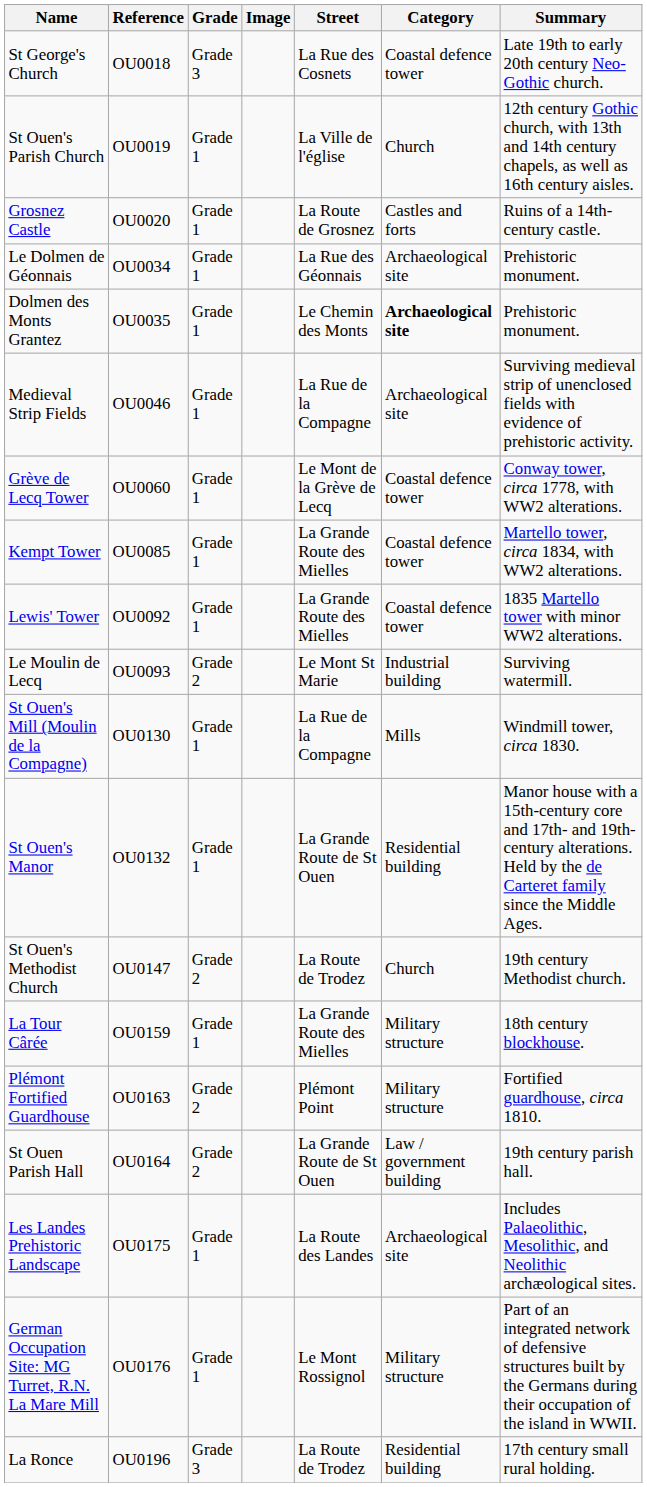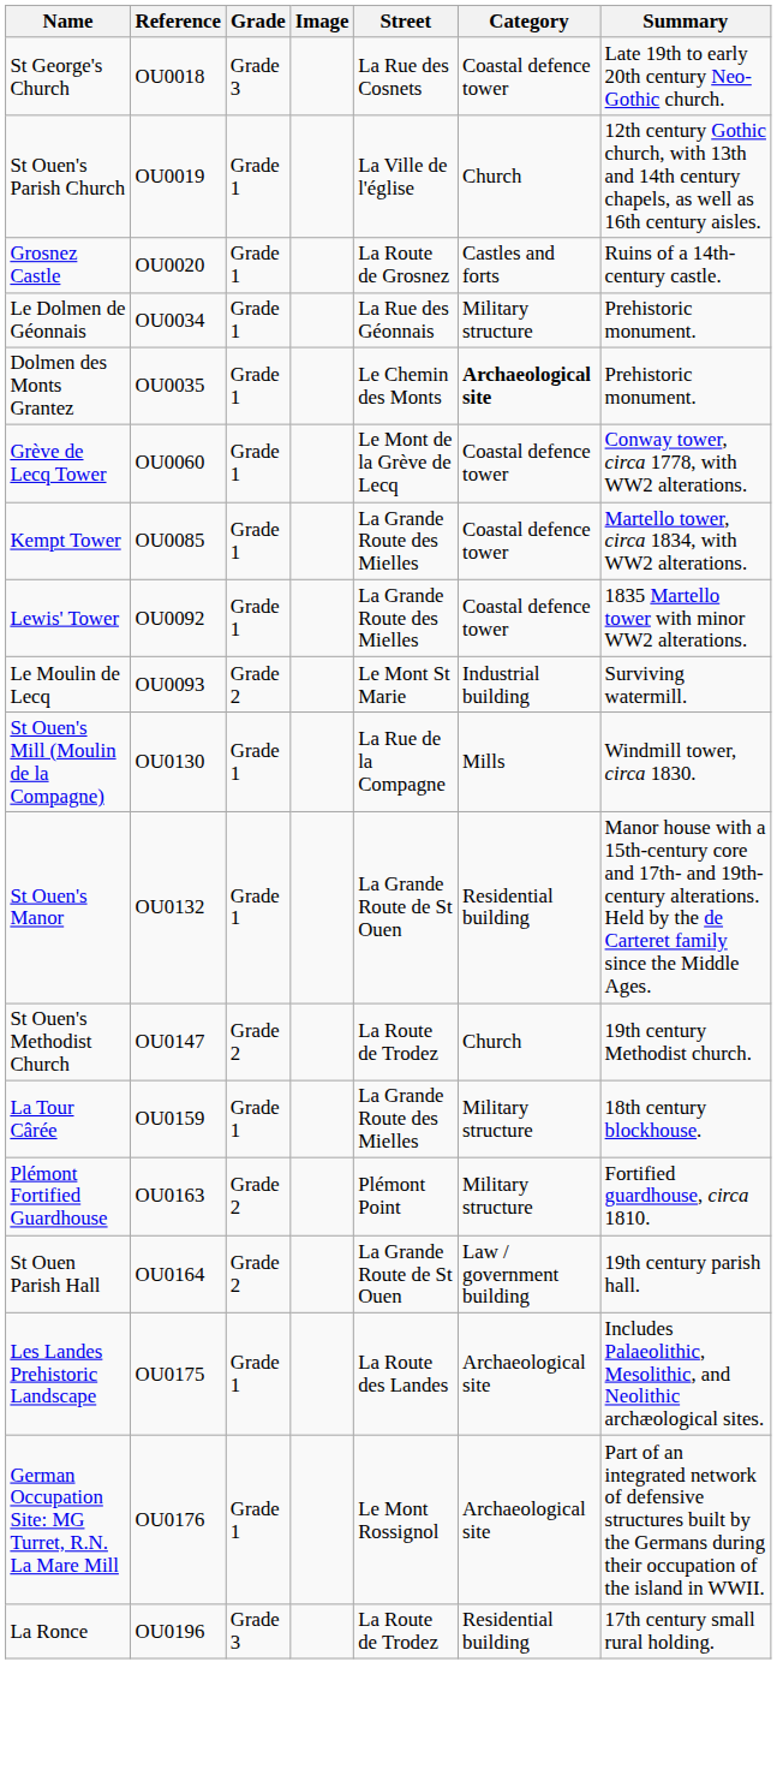 <table class="wikitable sortable">
 <tr>
 <th>Name</th>
 <th>Reference</th>
 <th>Grade</th>
 <th>Image</th>
 <th>Street</th>
 <th>Category</th>
 <th>Summary</th>
 </tr>
 <tr>
 <td>St George's Church</td>
 <td>OU0018</td>
 <td>Grade 3</td>
 <td></td>
 <td>La Rue des Cosnets</td>
 <td>Coastal defence tower</td>
 <td>Late 19th to early 20th century <a href='#'>Neo-Gothic</a> church.</td>
 </tr>
 <tr>
 <td>St Ouen's Parish Church</td>
 <td>OU0019</td>
 <td>Grade 1</td>
 <td></td>
 <td>La Ville de l'église</td>
 <td>Church</td>
 <td>12th century <a href='#'>Gothic</a> church, with 13th and 14th century chapels, as well as 16th century aisles.</td>
 </tr>
 <tr>
 <td><a href='#'>Grosnez Castle</a></td>
 <td>OU0020</td>
 <td>Grade 1</td>
 <td></td>
 <td>La Route de Grosnez</td>
 <td>Castles and forts</td>
 <td>Ruins of a 14th-century castle.</td>
 </tr>
 <tr>
 <td>Le Dolmen de Géonnais</td>
 <td>OU0034</td>
 <td>Grade 1</td>
 <td></td>
 <td>La Rue des Géonnais</td>
-<td>Archaeological site</td>
+<td>Military structure</td>
 <td>Prehistoric monument.</td>
 </tr>
 <tr>
 <td>Dolmen des Monts Grantez</td>
 <td>OU0035</td>
 <td>Grade 1</td>
 <td></td>
 <td>Le Chemin des Monts</td>
 <td><strong>Archaeological site</strong></td>
 <td>Prehistoric monument.</td>
-</tr>
-<tr>
-<td>Medieval Strip Fields</td>
-<td>OU0046</td>
-<td>Grade 1</td>
-<td></td>
-<td>La Rue de la Compagne</td>
-<td>Archaeological site</td>
-<td>Surviving medieval strip of unenclosed fields with evidence of prehistoric activity.</td>
 </tr>
 <tr>
 <td><a href='#'>Grève de Lecq Tower</a></td>
 <td>OU0060</td>
 <td>Grade 1</td>
 <td></td>
 <td>Le Mont de la Grève de Lecq</td>
 <td>Coastal defence tower</td>
 <td><a href='#'>Conway tower</a>, <em>circa</em> 1778, with WW2 alterations.</td>
 </tr>
 <tr>
 <td><a href='#'>Kempt Tower</a></td>
 <td>OU0085</td>
 <td>Grade 1</td>
 <td></td>
 <td>La Grande Route des Mielles</td>
 <td>Coastal defence tower</td>
 <td><a href='#'>Martello tower</a>, <em>circa</em> 1834, with WW2 alterations.</td>
 </tr>
 <tr>
 <td><a href='#'>Lewis' Tower</a></td>
 <td>OU0092</td>
 <td>Grade 1</td>
 <td></td>
 <td>La Grande Route des Mielles</td>
 <td>Coastal defence tower</td>
 <td>1835 <a href='#'>Martello tower</a> with minor WW2 alterations.</td>
 </tr>
 <tr>
 <td>Le Moulin de Lecq</td>
 <td>OU0093</td>
 <td>Grade 2</td>
 <td></td>
 <td>Le Mont St Marie</td>
 <td>Industrial building</td>
 <td>Surviving watermill.</td>
 </tr>
 <tr>
 <td><a href='#'>St Ouen's Mill (Moulin de la Compagne)</a></td>
 <td>OU0130</td>
 <td>Grade 1</td>
 <td></td>
 <td>La Rue de la Compagne</td>
 <td>Mills</td>
 <td>Windmill tower, <em>circa</em> 1830.</td>
 </tr>
 <tr>
 <td><a href='#'>St Ouen's Manor</a></td>
 <td>OU0132</td>
 <td>Grade 1</td>
 <td></td>
 <td>La Grande Route de St Ouen</td>
 <td>Residential building</td>
 <td>Manor house with a 15th-century core and 17th- and 19th-century alterations. Held by the <a href='#'>de Carteret family</a> since the Middle Ages.</td>
 </tr>
 <tr>
 <td>St Ouen's Methodist Church</td>
 <td>OU0147</td>
 <td>Grade 2</td>
 <td></td>
 <td>La Route de Trodez</td>
 <td>Church</td>
 <td>19th century Methodist church.</td>
 </tr>
 <tr>
 <td><a href='#'>La Tour Cârée</a></td>
 <td>OU0159</td>
 <td>Grade 1</td>
 <td></td>
 <td>La Grande Route des Mielles</td>
 <td>Military structure</td>
 <td>18th century <a href='#'>blockhouse</a>.</td>
 </tr>
 <tr>
 <td><a href='#'>Plémont Fortified Guardhouse</a></td>
 <td>OU0163</td>
 <td>Grade 2</td>
 <td></td>
 <td>Plémont Point</td>
 <td>Military structure</td>
 <td>Fortified <a href='#'>guardhouse</a>, <em>circa</em> 1810.</td>
 </tr>
 <tr>
 <td>St Ouen Parish Hall</td>
 <td>OU0164</td>
 <td>Grade 2</td>
 <td></td>
 <td>La Grande Route de St Ouen</td>
 <td>Law / government building</td>
 <td>19th century parish hall.</td>
 </tr>
 <tr>
 <td><a href='#'>Les Landes Prehistoric Landscape</a></td>
 <td>OU0175</td>
 <td>Grade 1</td>
 <td></td>
 <td>La Route des Landes</td>
 <td>Archaeological site</td>
 <td>Includes <a href='#'>Palaeolithic</a>, <a href='#'>Mesolithic</a>, and <a href='#'>Neolithic</a> archæological sites.</td>
 </tr>
 <tr>
 <td><a href='#'>German Occupation Site: MG Turret, R.N. La Mare Mill</a></td>
 <td>OU0176</td>
 <td>Grade 1</td>
 <td></td>
 <td>Le Mont Rossignol</td>
-<td>Military structure</td>
+<td>Archaeological site</td>
 <td>Part of an integrated network of defensive structures built by the Germans during their occupation of the island in WWII.</td>
 </tr>
 <tr>
 <td>La Ronce</td>
 <td>OU0196</td>
 <td>Grade 3</td>
 <td></td>
 <td>La Route de Trodez</td>
 <td>Residential building</td>
 <td>17th century small rural holding.</td>
 </tr>
 </table>
